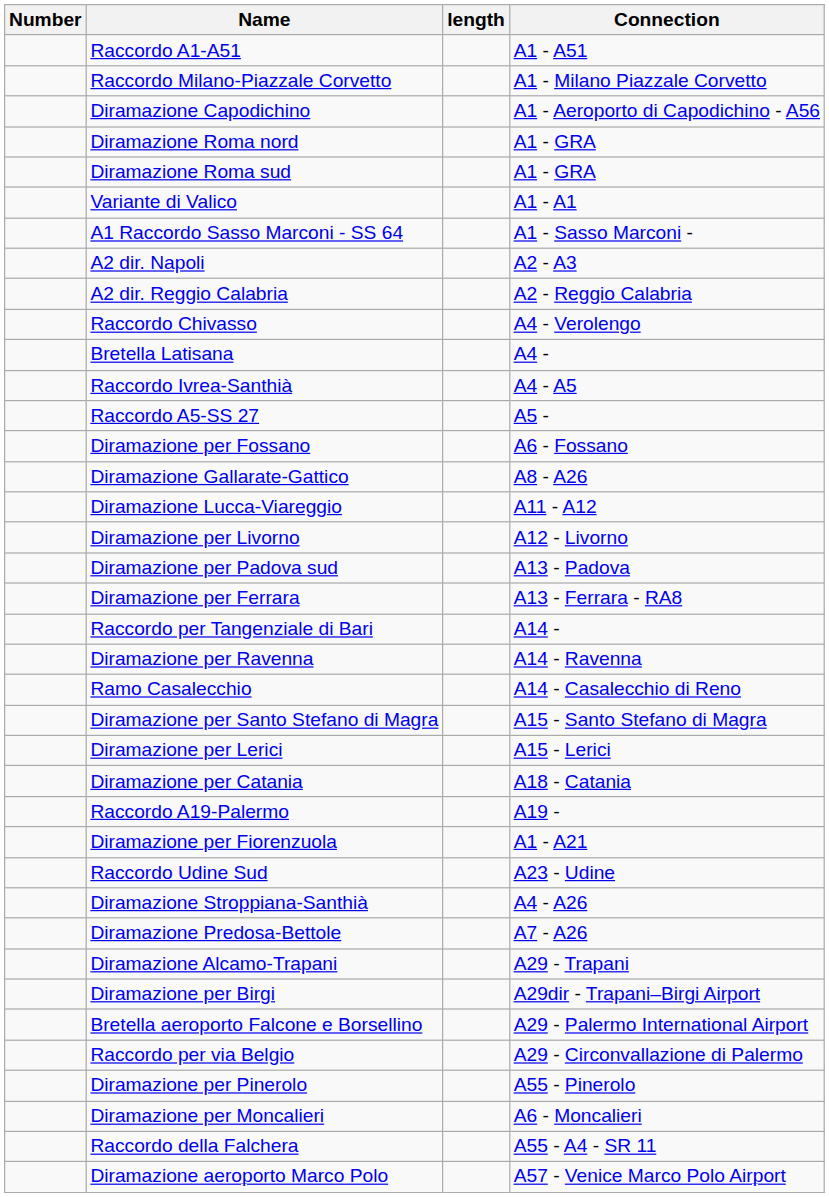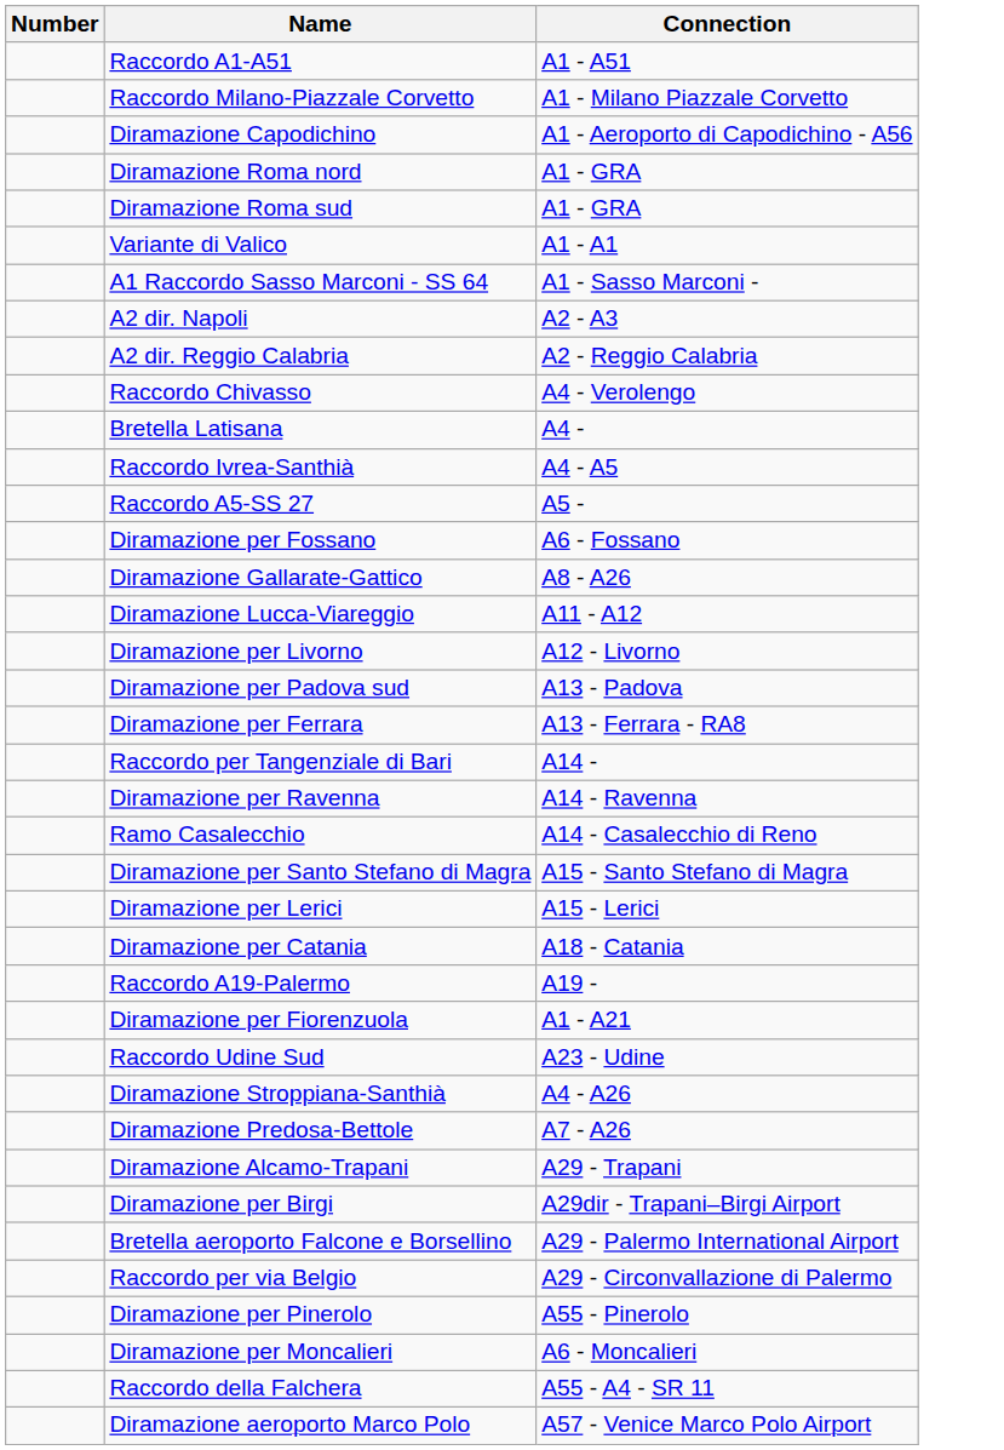 <table class="wikitable sortable">
 <tr>
 <th>Number</th>
 <th>Name</th>
-<th>length</th>
 <th>Connection</th>
 </tr>
 <tr>
 <td></td>
 <td><a href='#'>Raccordo A1-A51</a></td>
-<td></td>
 <td><a href='#'>A1</a> - <a href='#'>A51</a></td>
 </tr>
 <tr>
 <td></td>
 <td><a href='#'>Raccordo Milano-Piazzale Corvetto</a></td>
-<td></td>
 <td><a href='#'>A1</a> - <a href='#'>Milano Piazzale Corvetto</a></td>
 </tr>
 <tr>
 <td></td>
 <td><a href='#'>Diramazione Capodichino</a></td>
-<td></td>
 <td><a href='#'>A1</a> - <a href='#'>Aeroporto di Capodichino</a> - <a href='#'>A56</a></td>
 </tr>
 <tr>
 <td></td>
 <td><a href='#'>Diramazione Roma nord</a></td>
-<td></td>
 <td><a href='#'>A1</a> - <a href='#'>GRA</a></td>
 </tr>
 <tr>
 <td></td>
 <td><a href='#'>Diramazione Roma sud</a></td>
-<td></td>
 <td><a href='#'>A1</a> - <a href='#'>GRA</a></td>
 </tr>
 <tr>
 <td></td>
 <td><a href='#'>Variante di Valico</a></td>
-<td></td>
 <td><a href='#'>A1</a> - <a href='#'>A1</a></td>
 </tr>
 <tr>
 <td></td>
 <td><a href='#'>A1 Raccordo Sasso Marconi - SS 64</a></td>
-<td></td>
 <td><a href='#'>A1</a> - <a href='#'>Sasso Marconi</a> - </td>
 </tr>
 <tr>
 <td></td>
 <td><a href='#'>A2 dir. Napoli</a></td>
-<td></td>
 <td><a href='#'>A2</a> - <a href='#'>A3</a></td>
 </tr>
 <tr>
 <td></td>
 <td><a href='#'>A2 dir. Reggio Calabria</a></td>
-<td></td>
 <td><a href='#'>A2</a> - <a href='#'>Reggio Calabria</a></td>
 </tr>
 <tr>
 <td></td>
 <td><a href='#'>Raccordo Chivasso</a></td>
-<td></td>
 <td><a href='#'>A4</a> - <a href='#'>Verolengo</a></td>
 </tr>
 <tr>
 <td></td>
 <td><a href='#'>Bretella Latisana</a></td>
-<td></td>
 <td><a href='#'>A4</a> - </td>
 </tr>
 <tr>
 <td></td>
 <td><a href='#'>Raccordo Ivrea-Santhià</a></td>
-<td></td>
 <td><a href='#'>A4</a> - <a href='#'>A5</a></td>
 </tr>
 <tr>
 <td></td>
 <td><a href='#'>Raccordo A5-SS 27</a></td>
-<td></td>
 <td><a href='#'>A5</a> - </td>
 </tr>
 <tr>
 <td></td>
 <td><a href='#'>Diramazione per Fossano</a></td>
-<td></td>
 <td><a href='#'>A6</a> - <a href='#'>Fossano</a></td>
 </tr>
 <tr>
 <td></td>
 <td><a href='#'>Diramazione Gallarate-Gattico</a></td>
-<td></td>
 <td><a href='#'>A8</a> - <a href='#'>A26</a></td>
 </tr>
 <tr>
 <td></td>
 <td><a href='#'>Diramazione Lucca-Viareggio</a></td>
-<td></td>
 <td><a href='#'>A11</a> - <a href='#'>A12</a></td>
 </tr>
 <tr>
 <td></td>
 <td><a href='#'>Diramazione per Livorno</a></td>
-<td></td>
 <td><a href='#'>A12</a> - <a href='#'>Livorno</a></td>
 </tr>
 <tr>
 <td></td>
 <td><a href='#'>Diramazione per Padova sud</a></td>
-<td></td>
 <td><a href='#'>A13</a> - <a href='#'>Padova</a></td>
 </tr>
 <tr>
 <td></td>
 <td><a href='#'>Diramazione per Ferrara</a></td>
-<td></td>
 <td><a href='#'>A13</a> - <a href='#'>Ferrara</a> - <a href='#'>RA8</a></td>
 </tr>
 <tr>
 <td></td>
 <td><a href='#'>Raccordo per Tangenziale di Bari</a></td>
-<td></td>
 <td><a href='#'>A14</a> - </td>
 </tr>
 <tr>
 <td></td>
 <td><a href='#'>Diramazione per Ravenna</a></td>
-<td></td>
 <td><a href='#'>A14</a> - <a href='#'>Ravenna</a></td>
 </tr>
 <tr>
 <td></td>
 <td><a href='#'>Ramo Casalecchio</a></td>
-<td></td>
 <td><a href='#'>A14</a> - <a href='#'>Casalecchio di Reno</a></td>
 </tr>
 <tr>
 <td></td>
 <td><a href='#'>Diramazione per Santo Stefano di Magra</a></td>
-<td></td>
 <td><a href='#'>A15</a> - <a href='#'>Santo Stefano di Magra</a></td>
 </tr>
 <tr>
 <td></td>
 <td><a href='#'>Diramazione per Lerici</a></td>
-<td></td>
 <td><a href='#'>A15</a> - <a href='#'>Lerici</a></td>
 </tr>
 <tr>
 <td></td>
 <td><a href='#'>Diramazione per Catania</a></td>
-<td></td>
 <td><a href='#'>A18</a> - <a href='#'>Catania</a></td>
 </tr>
 <tr>
 <td></td>
 <td><a href='#'>Raccordo A19-Palermo</a></td>
-<td></td>
 <td><a href='#'>A19</a> - </td>
 </tr>
 <tr>
 <td></td>
 <td><a href='#'>Diramazione per Fiorenzuola</a></td>
-<td></td>
 <td><a href='#'>A1</a> - <a href='#'>A21</a></td>
 </tr>
 <tr>
 <td></td>
 <td><a href='#'>Raccordo Udine Sud</a></td>
-<td></td>
 <td><a href='#'>A23</a> - <a href='#'>Udine</a></td>
 </tr>
 <tr>
 <td></td>
 <td><a href='#'>Diramazione Stroppiana-Santhià</a></td>
-<td></td>
 <td><a href='#'>A4</a> - <a href='#'>A26</a></td>
 </tr>
 <tr>
 <td></td>
 <td><a href='#'>Diramazione Predosa-Bettole</a></td>
-<td></td>
 <td><a href='#'>A7</a> - <a href='#'>A26</a></td>
 </tr>
 <tr>
 <td></td>
 <td><a href='#'>Diramazione Alcamo-Trapani</a></td>
-<td></td>
 <td><a href='#'>A29</a> - <a href='#'>Trapani</a></td>
 </tr>
 <tr>
 <td></td>
 <td><a href='#'>Diramazione per Birgi</a></td>
-<td></td>
 <td><a href='#'>A29dir</a> - <a href='#'>Trapani–Birgi Airport</a></td>
 </tr>
 <tr>
 <td></td>
 <td><a href='#'>Bretella aeroporto Falcone e Borsellino</a></td>
-<td></td>
 <td><a href='#'>A29</a> - <a href='#'>Palermo International Airport</a></td>
 </tr>
 <tr>
 <td></td>
 <td><a href='#'>Raccordo per via Belgio</a></td>
-<td></td>
 <td><a href='#'>A29</a> - <a href='#'>Circonvallazione di Palermo</a></td>
 </tr>
 <tr>
 <td></td>
 <td><a href='#'>Diramazione per Pinerolo</a></td>
-<td></td>
 <td><a href='#'>A55</a> - <a href='#'>Pinerolo</a></td>
 </tr>
 <tr>
 <td></td>
 <td><a href='#'>Diramazione per Moncalieri</a></td>
-<td></td>
 <td><a href='#'>A6</a> - <a href='#'>Moncalieri</a></td>
 </tr>
 <tr>
 <td></td>
 <td><a href='#'>Raccordo della Falchera</a></td>
-<td></td>
 <td><a href='#'>A55</a> - <a href='#'>A4</a> - <a href='#'>SR 11</a></td>
 </tr>
 <tr>
 <td></td>
 <td><a href='#'>Diramazione aeroporto Marco Polo</a></td>
-<td></td>
 <td><a href='#'>A57</a> - <a href='#'>Venice Marco Polo Airport</a></td>
 </tr>
 </table>
